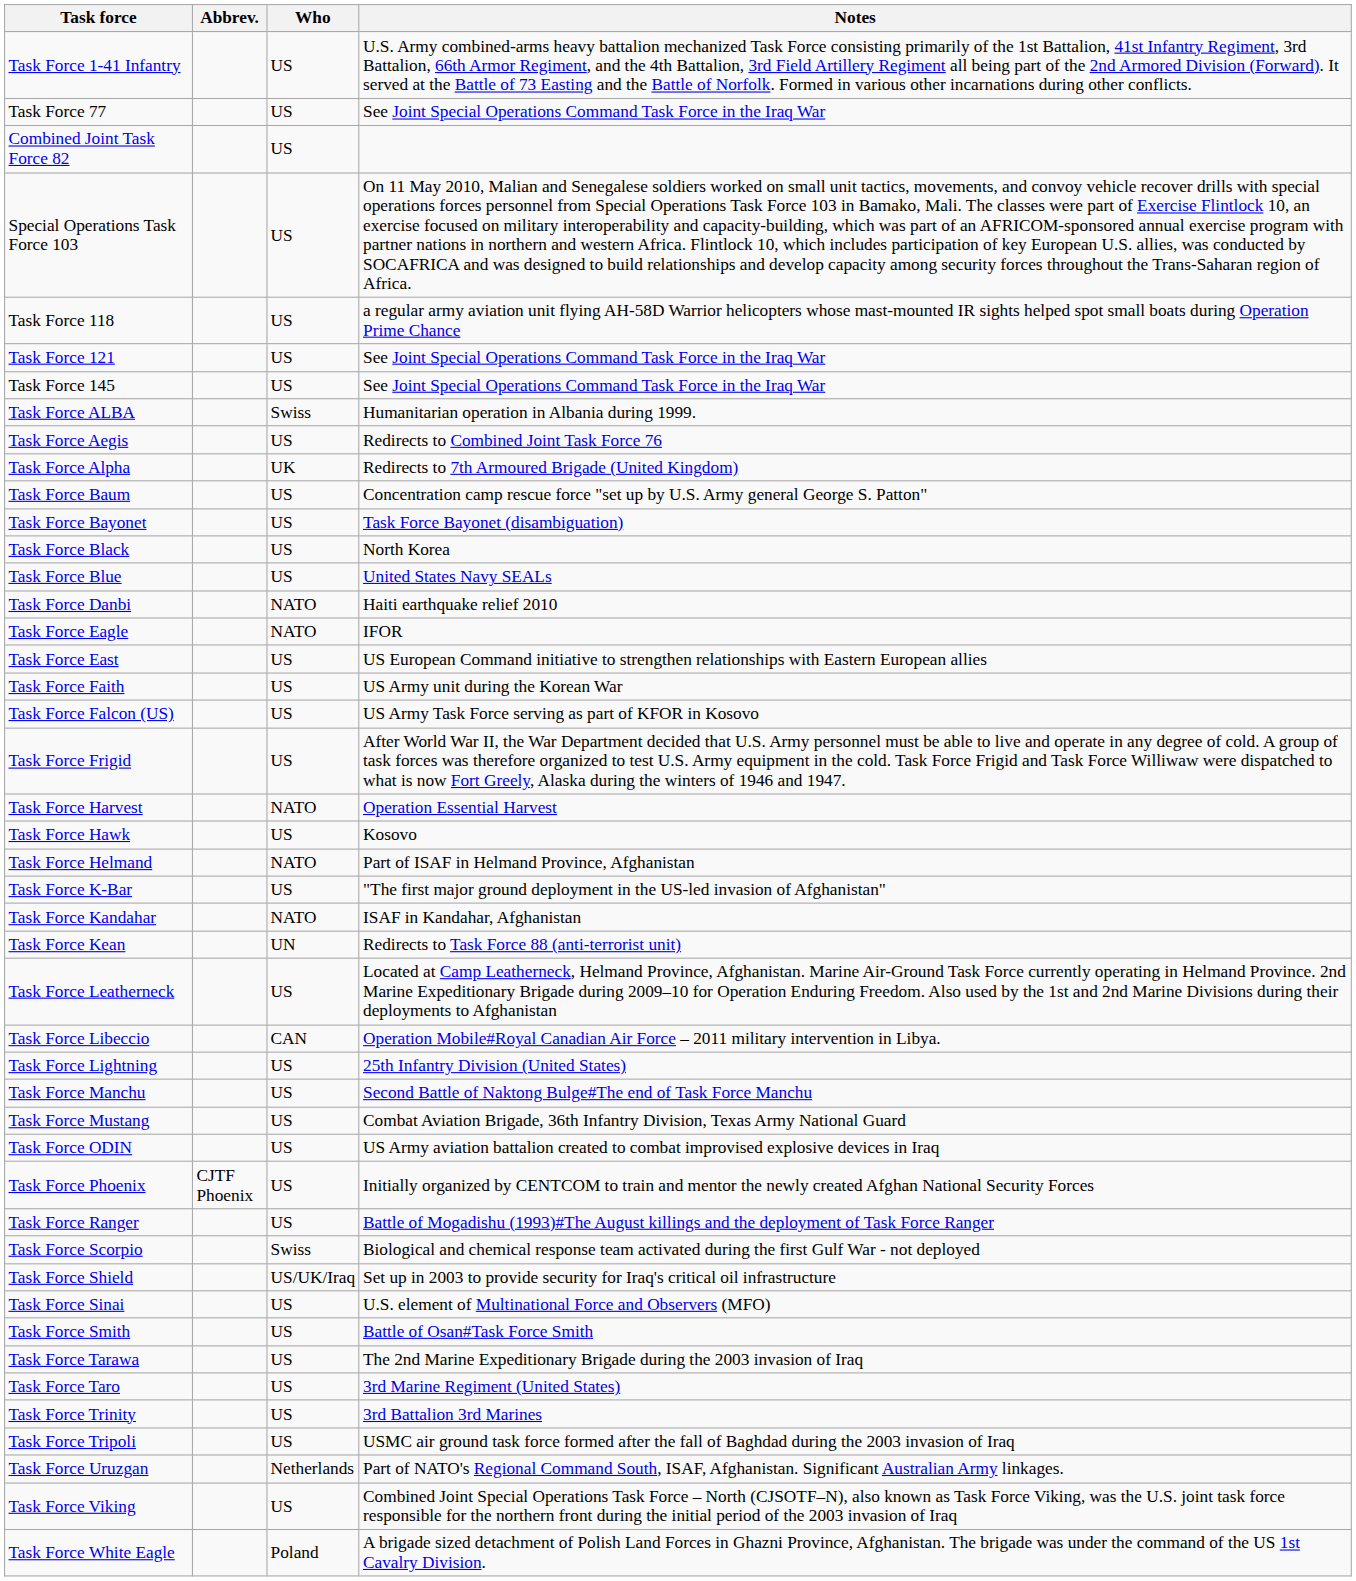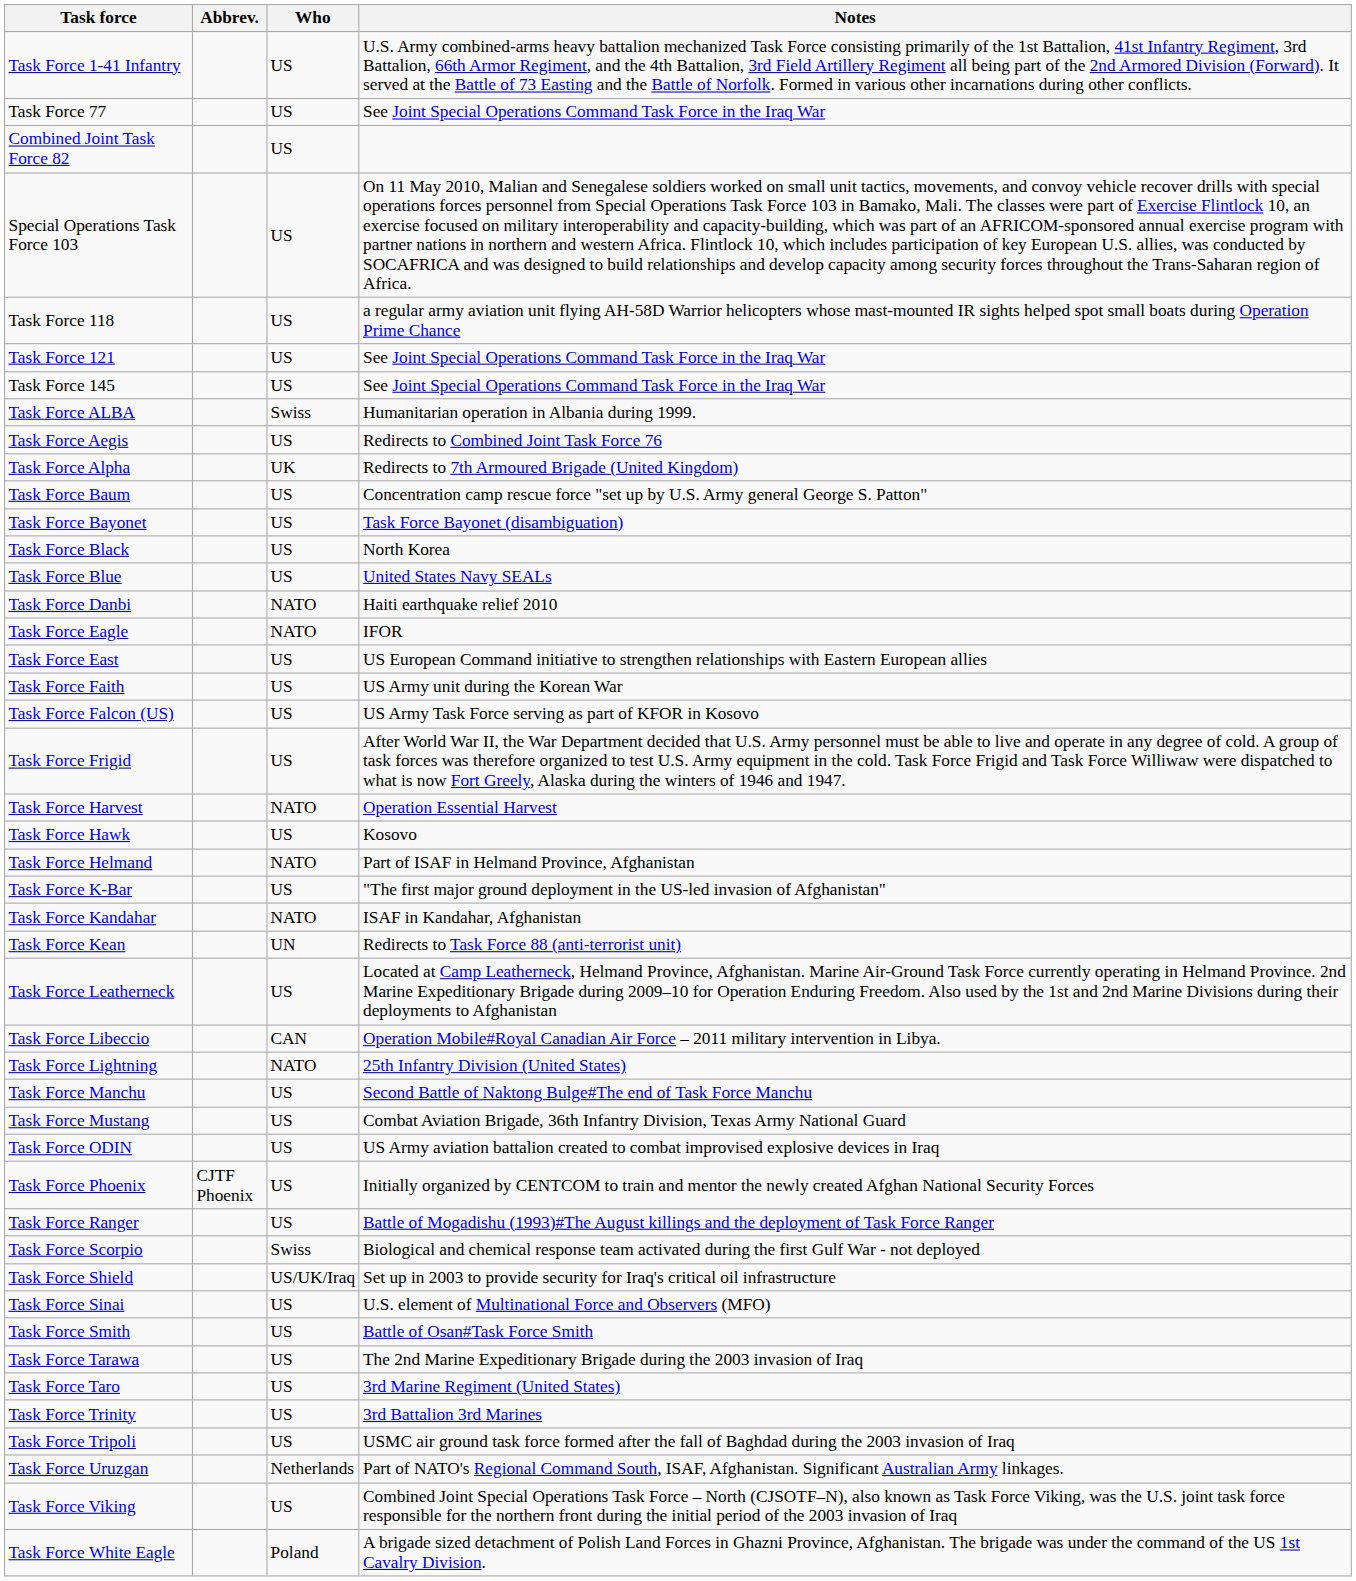 <table class="wikitable sortable">
 <tr>
 <th>Task force</th>
 <th>Abbrev.</th>
 <th>Who</th>
 <th>Notes</th>
 </tr>
 <tr>
 <td><a href='#'>Task Force 1-41 Infantry</a></td>
 <td align=right></td>
 <td>US</td>
 <td>U.S. Army combined-arms heavy battalion mechanized Task Force consisting primarily of the 1st Battalion, <a href='#'>41st Infantry Regiment</a>, 3rd Battalion, <a href='#'>66th Armor Regiment</a>, and the 4th Battalion, <a href='#'>3rd Field Artillery Regiment</a> all being part of the <a href='#'>2nd Armored Division (Forward)</a>. It served at the <a href='#'>Battle of 73 Easting</a> and the <a href='#'>Battle of Norfolk</a>.  Formed in various other incarnations during other conflicts.</td>
 </tr>
 <tr>
 <td>Task Force 77</td>
 <td></td>
 <td>US</td>
 <td>See <a href='#'>Joint Special Operations Command Task Force in the Iraq War</a></td>
 </tr>
 <tr>
 <td><a href='#'>Combined Joint Task Force 82</a></td>
 <td align=right></td>
 <td>US</td>
 <td></td>
 </tr>
 <tr>
 <td>Special Operations Task Force 103</td>
 <td align=right></td>
 <td>US</td>
 <td>On 11 May 2010, Malian and Senegalese soldiers worked on small unit tactics, movements, and convoy vehicle recover drills with special operations forces personnel from Special Operations Task Force 103 in Bamako, Mali. The classes were part of <a href='#'>Exercise Flintlock</a> 10, an exercise focused on military interoperability and capacity-building, which was part of an AFRICOM-sponsored annual exercise program with partner nations in northern and western Africa. Flintlock 10, which includes participation of key European U.S. allies, was conducted by SOCAFRICA and was designed to build relationships and develop capacity among security forces throughout the Trans-Saharan region of Africa.</td>
 </tr>
 <tr>
 <td>Task Force 118</td>
 <td align=right></td>
 <td>US</td>
 <td>a regular army aviation unit flying AH-58D Warrior helicopters whose mast-mounted IR sights helped spot small boats during <a href='#'>Operation Prime Chance</a></td>
 </tr>
 <tr>
 <td><a href='#'>Task Force 121</a></td>
 <td></td>
 <td>US</td>
 <td>See <a href='#'>Joint Special Operations Command Task Force in the Iraq War</a></td>
 </tr>
 <tr>
 <td>Task Force 145</td>
 <td></td>
 <td>US</td>
 <td>See <a href='#'>Joint Special Operations Command Task Force in the Iraq War</a></td>
 </tr>
 <tr>
 <td><a href='#'>Task Force ALBA</a></td>
 <td></td>
 <td>Swiss</td>
 <td>Humanitarian operation in Albania during 1999.</td>
 </tr>
 <tr>
 <td><a href='#'>Task Force Aegis</a></td>
 <td></td>
 <td>US</td>
 <td>Redirects to <a href='#'>Combined Joint Task Force 76</a></td>
 </tr>
 <tr>
 <td><a href='#'>Task Force Alpha</a></td>
 <td></td>
 <td>UK</td>
 <td>Redirects to <a href='#'>7th Armoured Brigade (United Kingdom)</a></td>
 </tr>
 <tr>
 <td><a href='#'>Task Force Baum</a></td>
 <td></td>
 <td>US</td>
 <td>Concentration camp rescue force "set up by U.S. Army general George S. Patton"</td>
 </tr>
 <tr>
 <td><a href='#'>Task Force Bayonet</a></td>
 <td></td>
 <td>US</td>
 <td><a href='#'>Task Force Bayonet (disambiguation)</a></td>
 </tr>
 <tr>
 <td><a href='#'>Task Force Black</a></td>
 <td></td>
 <td>US</td>
 <td>North Korea</td>
 </tr>
 <tr>
 <td><a href='#'>Task Force Blue</a></td>
 <td></td>
 <td>US</td>
 <td><a href='#'>United States Navy SEALs</a></td>
 </tr>
 <tr>
 <td><a href='#'>Task Force Danbi</a></td>
 <td></td>
 <td>NATO</td>
 <td>Haiti earthquake relief 2010</td>
 </tr>
 <tr>
 <td><a href='#'>Task Force Eagle</a></td>
 <td></td>
 <td>NATO</td>
 <td>IFOR</td>
 </tr>
 <tr>
 <td><a href='#'>Task Force East</a></td>
 <td></td>
 <td>US</td>
 <td>US European Command initiative to strengthen relationships with Eastern European allies</td>
 </tr>
 <tr>
 <td><a href='#'>Task Force Faith</a></td>
 <td></td>
 <td>US</td>
 <td>US Army unit during the Korean War</td>
 </tr>
 <tr>
 <td><a href='#'>Task Force Falcon (US)</a></td>
 <td></td>
 <td>US</td>
 <td>US Army Task Force serving as part of KFOR in Kosovo</td>
 </tr>
 <tr>
 <td><a href='#'>Task Force Frigid</a></td>
 <td></td>
 <td>US</td>
 <td>After World War II, the War Department decided that U.S. Army personnel must be able to live and operate in any degree of cold. A group of task forces was therefore organized to test U.S. Army equipment in the cold. Task Force Frigid and Task Force Williwaw were dispatched to what is now <a href='#'>Fort Greely</a>, Alaska during the winters of 1946 and 1947.</td>
 </tr>
 <tr>
 <td><a href='#'>Task Force Harvest</a></td>
 <td></td>
 <td>NATO</td>
 <td><a href='#'>Operation Essential Harvest</a></td>
 </tr>
 <tr>
 <td><a href='#'>Task Force Hawk</a></td>
 <td></td>
 <td>US</td>
 <td>Kosovo</td>
 </tr>
 <tr>
 <td><a href='#'>Task Force Helmand</a></td>
 <td></td>
 <td>NATO</td>
 <td>Part of ISAF in Helmand Province, Afghanistan</td>
 </tr>
 <tr>
 <td><a href='#'>Task Force K-Bar</a></td>
 <td></td>
 <td>US</td>
 <td>"The first major ground deployment in the US-led invasion of Afghanistan"</td>
 </tr>
 <tr>
 <td><a href='#'>Task Force Kandahar</a></td>
 <td></td>
 <td>NATO</td>
 <td>ISAF in Kandahar, Afghanistan</td>
 </tr>
 <tr>
 <td><a href='#'>Task Force Kean</a></td>
 <td></td>
 <td>UN</td>
 <td>Redirects to <a href='#'>Task Force 88 (anti-terrorist unit)</a></td>
 </tr>
 <tr>
 <td><a href='#'>Task Force Leatherneck</a></td>
 <td></td>
 <td>US</td>
 <td>Located at <a href='#'>Camp Leatherneck</a>, Helmand Province, Afghanistan.  Marine Air-Ground Task Force currently operating in Helmand Province. 2nd Marine Expeditionary Brigade during 2009–10 for Operation Enduring Freedom. Also used by the 1st and 2nd Marine Divisions during their deployments to Afghanistan</td>
 </tr>
 <tr>
 <td><a href='#'>Task Force Libeccio</a></td>
 <td></td>
 <td>CAN</td>
 <td><a href='#'>Operation Mobile#Royal Canadian Air Force</a> –  2011 military intervention in Libya.</td>
 </tr>
 <tr>
 <td><a href='#'>Task Force Lightning</a></td>
 <td></td>
-<td>US</td>
+<td>NATO</td>
 <td><a href='#'>25th Infantry Division (United States)</a></td>
 </tr>
 <tr>
 <td><a href='#'>Task Force Manchu</a></td>
 <td></td>
 <td>US</td>
 <td><a href='#'>Second Battle of Naktong Bulge#The end of Task Force Manchu</a></td>
 </tr>
 <tr>
 <td><a href='#'>Task Force Mustang</a></td>
 <td></td>
 <td>US</td>
 <td>Combat Aviation Brigade, 36th Infantry Division, Texas Army National Guard</td>
 </tr>
 <tr>
 <td><a href='#'>Task Force ODIN</a></td>
 <td></td>
 <td>US</td>
 <td>US Army aviation battalion created to combat improvised explosive devices in Iraq</td>
 </tr>
 <tr>
 <td><a href='#'>Task Force Phoenix</a></td>
 <td>CJTF Phoenix</td>
 <td>US</td>
 <td>Initially organized by CENTCOM to train and mentor the newly created Afghan National Security Forces<br></td>
 </tr>
 <tr>
 <td><a href='#'>Task Force Ranger</a></td>
 <td></td>
 <td>US</td>
 <td><a href='#'>Battle of Mogadishu (1993)#The August killings and the deployment of Task Force Ranger</a></td>
 </tr>
 <tr>
 <td><a href='#'>Task Force Scorpio</a></td>
 <td></td>
 <td>Swiss</td>
 <td>Biological and chemical response team activated during the first Gulf War - not deployed</td>
 </tr>
 <tr>
 <td><a href='#'>Task Force Shield</a></td>
 <td></td>
 <td>US/UK/Iraq</td>
 <td>Set up in 2003 to provide security for Iraq's critical oil infrastructure</td>
 </tr>
 <tr>
 <td><a href='#'>Task Force Sinai</a></td>
 <td></td>
 <td>US</td>
 <td>U.S. element of <a href='#'>Multinational Force and Observers</a> (MFO)</td>
 </tr>
 <tr>
 <td><a href='#'>Task Force Smith</a></td>
 <td></td>
 <td>US</td>
 <td><a href='#'>Battle of Osan#Task Force Smith</a></td>
 </tr>
 <tr>
 <td><a href='#'>Task Force Tarawa</a></td>
 <td></td>
 <td>US</td>
 <td>The 2nd Marine Expeditionary Brigade during the 2003 invasion of Iraq</td>
 </tr>
 <tr>
 <td><a href='#'>Task Force Taro</a></td>
 <td></td>
 <td>US</td>
 <td><a href='#'>3rd Marine Regiment (United States)</a></td>
 </tr>
 <tr>
 <td><a href='#'>Task Force Trinity</a></td>
 <td></td>
 <td>US</td>
 <td><a href='#'>3rd Battalion 3rd Marines</a></td>
 </tr>
 <tr>
 <td><a href='#'>Task Force Tripoli</a></td>
 <td></td>
 <td>US</td>
 <td>USMC air ground task force formed after the fall of Baghdad during the 2003 invasion of Iraq</td>
 </tr>
 <tr>
 <td><a href='#'>Task Force Uruzgan</a></td>
 <td></td>
 <td>Netherlands</td>
 <td>Part of NATO's <a href='#'>Regional Command South</a>, ISAF, Afghanistan. Significant <a href='#'>Australian Army</a> linkages.</td>
 </tr>
 <tr>
 <td><a href='#'>Task Force Viking</a></td>
 <td></td>
 <td>US</td>
 <td>Combined Joint Special Operations Task Force – North (CJSOTF–N), also known as Task Force Viking, was the U.S. joint task force responsible for the northern front during the initial period of the 2003 invasion of Iraq</td>
 </tr>
 <tr>
 <td><a href='#'>Task Force White Eagle</a></td>
 <td></td>
 <td>Poland</td>
 <td>A brigade sized detachment of Polish Land Forces in Ghazni Province, Afghanistan. The brigade was under the command of the US <a href='#'>1st Cavalry Division</a>.</td>
 </tr>
 </table>
